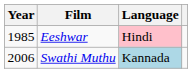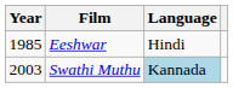 <table class="wikitable">
 <tr>
 <th>Year</th>
 <th>Film</th>
 <th>Language</th>
 <th></th>
 </tr>
 <tr>
 <td>1985</td>
 <td><a href='#'><em>Eeshwar</em></a></td>
-<td style="background: pink;">Hindi</td>
+<td>Hindi</td>
 <td></td>
 </tr>
 <tr>
-<td>2006</td>
+<td>2003</td>
 <td><em><a href='#'>Swathi Muthu</a></em></td>
 <td style="background: lightblue;">Kannada</td>
 <td></td>
 </tr>
 </table>
